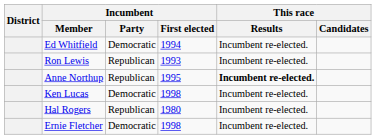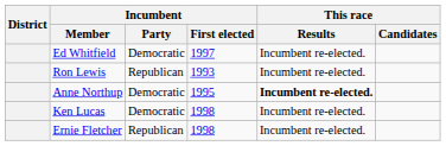 <table class=wikitable>
 <tr>
 <th rowspan=2>District</th>
 <th colspan=3>Incumbent</th>
 <th colspan=2>This race</th>
 </tr>
 <tr>
 <th>Member</th>
 <th>Party</th>
 <th>First elected</th>
 <th>Results</th>
 <th>Candidates</th>
 </tr>
 <tr>
 <th></th>
 <td><a href='#'>Ed Whitfield</a></td>
 <td>Democratic</td>
-<td><a href='#'>1994</a></td>
+<td><a href='#'>1997</a></td>
 <td>Incumbent re-elected.</td>
 <td nowrap></td>
 </tr>
 <tr>
 <th></th>
 <td><a href='#'>Ron Lewis</a></td>
 <td>Republican</td>
 <td><a href='#'>1993</a></td>
 <td>Incumbent re-elected.</td>
 <td nowrap></td>
 </tr>
 <tr>
 <th></th>
 <td><a href='#'>Anne Northup</a></td>
-<td>Republican</td>
+<td>Democratic</td>
 <td><a href='#'>1995</a></td>
 <td><strong>Incumbent re-elected.</strong></td>
 <td nowrap></td>
 </tr>
 <tr>
 <th></th>
 <td><a href='#'>Ken Lucas</a></td>
 <td>Democratic</td>
 <td><a href='#'>1998</a></td>
 <td>Incumbent re-elected.</td>
 <td nowrap></td>
 </tr>
 <tr>
 <th></th>
-<td><a href='#'>Hal Rogers</a></td>
+<td><a href='#'>Ernie Fletcher</a></td>
 <td>Republican</td>
-<td><a href='#'>1980</a></td>
-<td>Incumbent re-elected.</td>
-<td nowrap></td>
-</tr>
-<tr>
-<th></th>
-<td><a href='#'>Ernie Fletcher</a></td>
-<td>Democratic</td>
 <td><a href='#'>1998</a></td>
 <td>Incumbent re-elected.</td>
 <td nowrap></td>
 </tr>
 </table>
